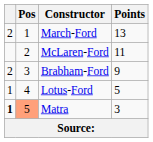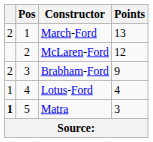 <table class="wikitable" style="font-size: 95%;">
 <tr>
 <th></th>
 <th>Pos</th>
 <th>Constructor</th>
 <th>Points</th>
 </tr>
 <tr>
 <td align="left"> 2</td>
 <td align="center">1</td>
 <td> <a href='#'>March</a>-<a href='#'>Ford</a></td>
 <td align="left">13</td>
 </tr>
 <tr>
 <td align="left"></td>
 <td align="center">2</td>
 <td> <a href='#'>McLaren</a>-<a href='#'>Ford</a></td>
-<td align="left">11</td>
+<td align="left">12</td>
 </tr>
 <tr>
 <td align="left"> 2</td>
 <td align="center">3</td>
 <td> <a href='#'>Brabham</a>-<a href='#'>Ford</a></td>
 <td align="left">9</td>
 </tr>
 <tr>
 <td align="left"> 1</td>
 <td align="center">4</td>
 <td> <a href='#'>Lotus</a>-<a href='#'>Ford</a></td>
-<td align="left">5</td>
+<td align="left">4</td>
 </tr>
 <tr>
 <td align="left"><strong> 1</strong></td>
-<td align="center" style="background: lightsalmon;">5</td>
+<td align="center">5</td>
 <td> <a href='#'>Matra</a></td>
 <td align="left">3</td>
 </tr>
 <tr>
 <th colspan=4>Source:</th>
 </tr>
 </table>
